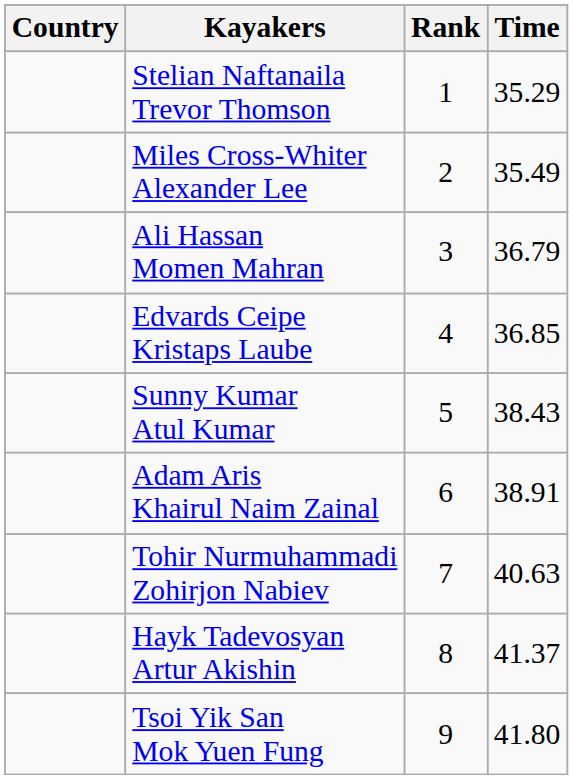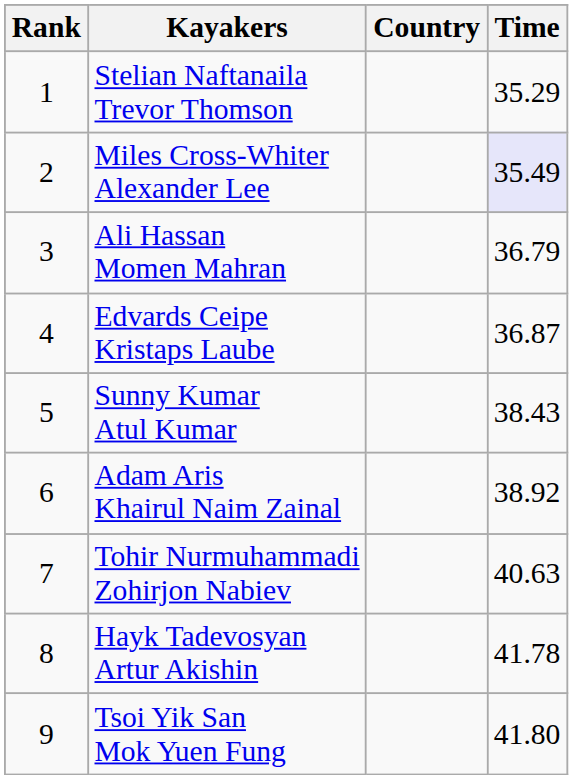 <table class="wikitable" style="text-align:center">
 <tr>
+<th>Rank</th>
+<th>Kayakers</th>
 <th>Country</th>
-<th>Kayakers</th>
-<th>Rank</th>
 <th>Time</th>
 </tr>
 <tr>
+<td>1</td>
+<td align="left"><a href='#'>Stelian Naftanaila</a><br><a href='#'>Trevor Thomson</a></td>
 <td align="left"></td>
-<td align="left"><a href='#'>Stelian Naftanaila</a><br><a href='#'>Trevor Thomson</a></td>
-<td>1</td>
 <td>35.29</td>
 </tr>
 <tr>
+<td>2</td>
+<td align="left"><a href='#'>Miles Cross-Whiter</a><br><a href='#'>Alexander Lee</a></td>
 <td align="left"></td>
-<td align="left"><a href='#'>Miles Cross-Whiter</a><br><a href='#'>Alexander Lee</a></td>
-<td>2</td>
-<td>35.49</td>
+<td style="background: lavender;">35.49</td>
 </tr>
 <tr>
+<td>3</td>
+<td align="left"><a href='#'>Ali Hassan</a><br><a href='#'>Momen Mahran</a></td>
 <td align="left"></td>
-<td align="left"><a href='#'>Ali Hassan</a><br><a href='#'>Momen Mahran</a></td>
-<td>3</td>
 <td>36.79</td>
 </tr>
 <tr>
+<td>4</td>
+<td align="left"><a href='#'>Edvards Ceipe</a><br><a href='#'>Kristaps Laube</a></td>
 <td align="left"></td>
-<td align="left"><a href='#'>Edvards Ceipe</a><br><a href='#'>Kristaps Laube</a></td>
-<td>4</td>
-<td>36.85</td>
+<td>36.87</td>
 </tr>
 <tr>
+<td>5</td>
+<td align="left"><a href='#'>Sunny Kumar</a><br><a href='#'>Atul Kumar</a></td>
 <td align="left"></td>
-<td align="left"><a href='#'>Sunny Kumar</a><br><a href='#'>Atul Kumar</a></td>
-<td>5</td>
 <td>38.43</td>
 </tr>
 <tr>
+<td>6</td>
+<td align="left"><a href='#'>Adam Aris</a><br><a href='#'>Khairul Naim Zainal</a></td>
 <td align="left"></td>
-<td align="left"><a href='#'>Adam Aris</a><br><a href='#'>Khairul Naim Zainal</a></td>
-<td>6</td>
-<td>38.91</td>
+<td>38.92</td>
 </tr>
 <tr>
+<td>7</td>
+<td align="left"><a href='#'>Tohir Nurmuhammadi</a><br><a href='#'>Zohirjon Nabiev</a></td>
 <td align="left"></td>
-<td align="left"><a href='#'>Tohir Nurmuhammadi</a><br><a href='#'>Zohirjon Nabiev</a></td>
-<td>7</td>
 <td>40.63</td>
 </tr>
 <tr>
+<td>8</td>
+<td align="left"><a href='#'>Hayk Tadevosyan</a><br><a href='#'>Artur Akishin</a></td>
 <td align="left"></td>
-<td align="left"><a href='#'>Hayk Tadevosyan</a><br><a href='#'>Artur Akishin</a></td>
-<td>8</td>
-<td>41.37</td>
+<td>41.78</td>
 </tr>
 <tr>
+<td>9</td>
+<td align="left"><a href='#'>Tsoi Yik San</a><br><a href='#'>Mok Yuen Fung</a></td>
 <td align="left"></td>
-<td align="left"><a href='#'>Tsoi Yik San</a><br><a href='#'>Mok Yuen Fung</a></td>
-<td>9</td>
 <td>41.80</td>
 </tr>
 </table>
